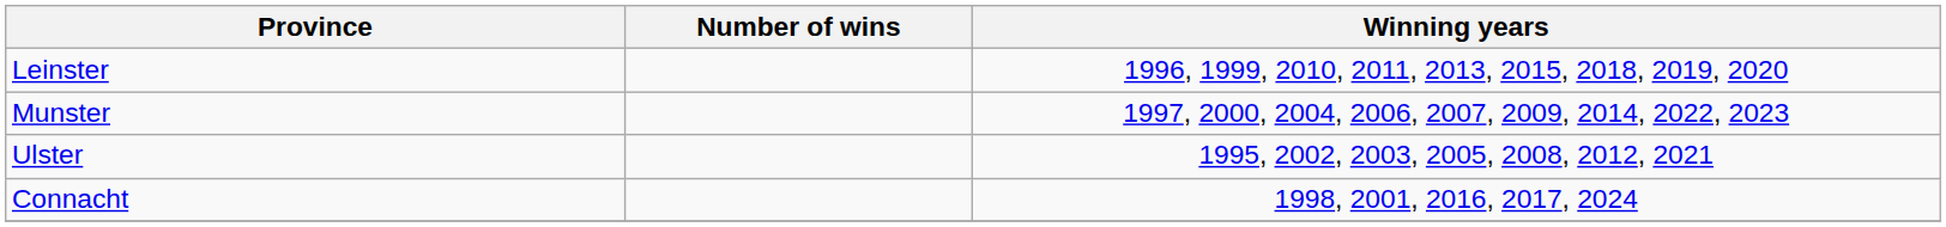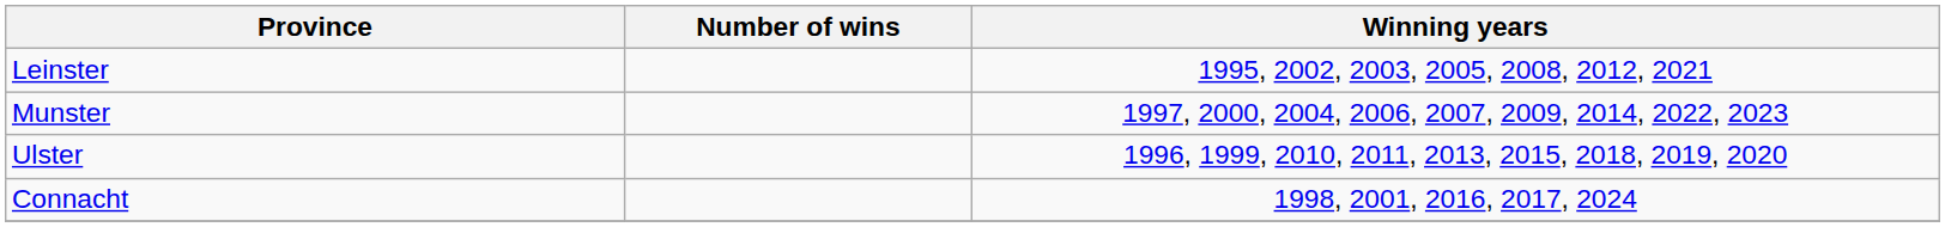 <table class="wikitable" style="width:90%">
 <tr>
 <th Width=32%>Province</th>
 <th Width=18%>Number of wins</th>
 <th Width=50%>Winning years</th>
 </tr>
 <tr>
 <td> <a href='#'>Leinster</a></td>
 <td></td>
-<td style="text-align:center;"><a href='#'>1996</a>, <a href='#'>1999</a>, <a href='#'>2010</a>, <a href='#'>2011</a>, <a href='#'>2013</a>, <a href='#'>2015</a>, <a href='#'>2018</a>, <a href='#'>2019</a>, <a href='#'>2020</a></td>
+<td style="text-align:center;"><a href='#'>1995</a>, <a href='#'>2002</a>, <a href='#'>2003</a>, <a href='#'>2005</a>, <a href='#'>2008</a>, <a href='#'>2012</a>, <a href='#'>2021</a></td>
 </tr>
 <tr>
 <td> <a href='#'>Munster</a></td>
 <td></td>
 <td style="text-align:center;"><a href='#'>1997</a>, <a href='#'>2000</a>, <a href='#'>2004</a>, <a href='#'>2006</a>, <a href='#'>2007</a>, <a href='#'>2009</a>, <a href='#'>2014</a>, <a href='#'>2022</a>, <a href='#'>2023</a></td>
 </tr>
 <tr>
 <td> <a href='#'>Ulster</a></td>
 <td></td>
-<td style="text-align:center;"><a href='#'>1995</a>, <a href='#'>2002</a>, <a href='#'>2003</a>, <a href='#'>2005</a>, <a href='#'>2008</a>, <a href='#'>2012</a>, <a href='#'>2021</a></td>
+<td style="text-align:center;"><a href='#'>1996</a>, <a href='#'>1999</a>, <a href='#'>2010</a>, <a href='#'>2011</a>, <a href='#'>2013</a>, <a href='#'>2015</a>, <a href='#'>2018</a>, <a href='#'>2019</a>, <a href='#'>2020</a></td>
 </tr>
 <tr>
 <td> <a href='#'>Connacht</a></td>
 <td></td>
 <td style="text-align:center;"><a href='#'>1998</a>, <a href='#'>2001</a>, <a href='#'>2016</a>, <a href='#'>2017</a>, <a href='#'>2024</a></td>
 </tr>
 <tr>
 </tr>
 </table>
